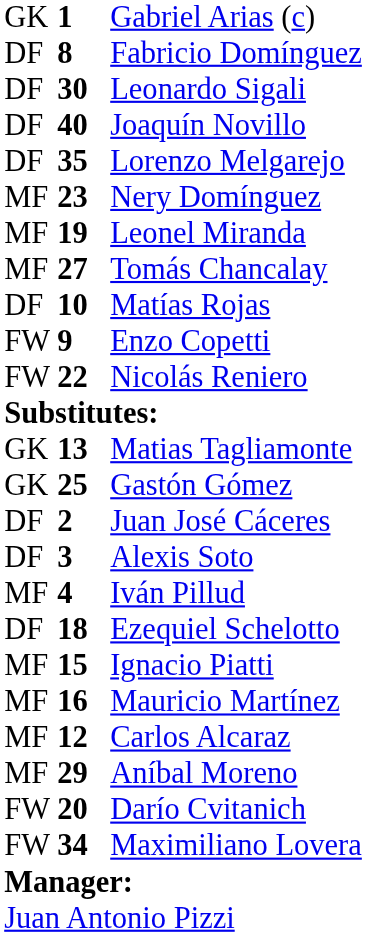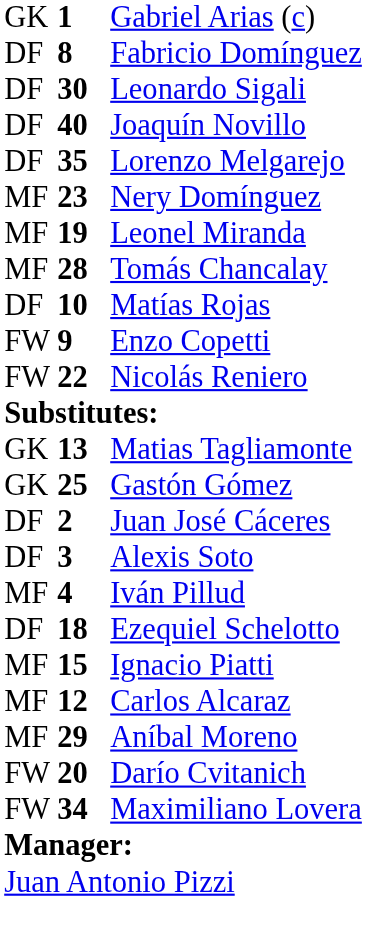 <table style="font-size:90%; margin:0.2em auto;" cellspacing="0" cellpadding="0">
 <tr>
 <th width="25"></th>
 <th width="25"></th>
 </tr>
 <tr>
 <td>GK</td>
 <td><strong>1</strong></td>
 <td> <a href='#'>Gabriel Arias</a> (<a href='#'>c</a>)</td>
 </tr>
 <tr>
 <td>DF</td>
 <td><strong>8</strong></td>
 <td> <a href='#'>Fabricio Domínguez</a></td>
 </tr>
 <tr>
 <td>DF</td>
 <td><strong>30</strong></td>
 <td> <a href='#'>Leonardo Sigali</a></td>
 <td></td>
 <td></td>
 </tr>
 <tr>
 <td>DF</td>
 <td><strong>40</strong></td>
 <td> <a href='#'>Joaquín Novillo</a></td>
 </tr>
 <tr>
 <td>DF</td>
 <td><strong>35</strong></td>
 <td> <a href='#'>Lorenzo Melgarejo</a></td>
 </tr>
 <tr>
 <td>MF</td>
 <td><strong>23</strong></td>
 <td> <a href='#'>Nery Domínguez</a></td>
 <td></td>
 <td></td>
 </tr>
 <tr>
 <td>MF</td>
 <td><strong>19</strong></td>
 <td> <a href='#'>Leonel Miranda</a></td>
 </tr>
 <tr>
 <td>MF</td>
-<td><strong>27</strong></td>
+<td><strong>28</strong></td>
 <td> <a href='#'>Tomás Chancalay</a></td>
 <td></td>
 <td></td>
 </tr>
 <tr>
 <td>DF</td>
 <td><strong>10</strong></td>
 <td> <a href='#'>Matías Rojas</a></td>
 <td></td>
 <td></td>
 </tr>
 <tr>
 <td>FW</td>
 <td><strong>9</strong></td>
 <td> <a href='#'>Enzo Copetti</a></td>
 </tr>
 <tr>
 <td>FW</td>
 <td><strong>22</strong></td>
 <td> <a href='#'>Nicolás Reniero</a></td>
 <td></td>
 <td></td>
 </tr>
 <tr>
 <td colspan=3><strong>Substitutes:</strong></td>
 </tr>
 <tr>
 <td>GK</td>
 <td><strong>13</strong></td>
 <td> <a href='#'>Matias Tagliamonte</a></td>
 </tr>
 <tr>
 <td>GK</td>
 <td><strong>25</strong></td>
 <td> <a href='#'>Gastón Gómez</a></td>
 </tr>
 <tr>
 <td>DF</td>
 <td><strong>2</strong></td>
 <td> <a href='#'>Juan José Cáceres</a></td>
 </tr>
 <tr>
 <td>DF</td>
 <td><strong>3</strong></td>
 <td> <a href='#'>Alexis Soto</a></td>
 </tr>
 <tr>
 <td>MF</td>
 <td><strong>4</strong></td>
 <td> <a href='#'>Iván Pillud</a></td>
 </tr>
 <tr>
 <td>DF</td>
 <td><strong>18</strong></td>
 <td> <a href='#'>Ezequiel Schelotto</a></td>
 <td></td>
 <td></td>
 </tr>
 <tr>
 <td>MF</td>
 <td><strong>15</strong></td>
 <td> <a href='#'>Ignacio Piatti</a></td>
 <td></td>
 <td></td>
 </tr>
 <tr>
 <td>MF</td>
-<td><strong>16</strong></td>
-<td> <a href='#'>Mauricio Martínez</a></td>
-<td></td>
-<td></td>
-</tr>
-<tr>
-<td>MF</td>
 <td><strong>12</strong></td>
 <td> <a href='#'>Carlos Alcaraz</a></td>
 </tr>
 <tr>
 <td>MF</td>
 <td><strong>29</strong></td>
 <td> <a href='#'>Aníbal Moreno</a></td>
 <td></td>
 <td></td>
 </tr>
 <tr>
 <td>FW</td>
 <td><strong>20</strong></td>
 <td> <a href='#'>Darío Cvitanich</a></td>
 <td></td>
 <td></td>
 </tr>
 <tr>
 <td>FW</td>
 <td><strong>34</strong></td>
 <td> <a href='#'>Maximiliano Lovera</a></td>
 </tr>
 <tr>
 <td colspan=3><strong>Manager:</strong></td>
 </tr>
 <tr>
 <td colspan="4"> <a href='#'>Juan Antonio Pizzi</a></td>
 </tr>
 </table>
